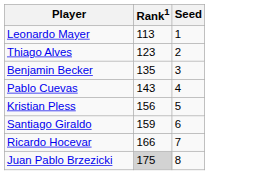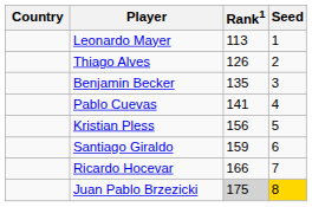 <table class="sortable wikitable">
 <tr>
+<th width="70">Country</th>
 <th width="175">Player</th>
 <th>Rank<sup>1</sup></th>
 <th>Seed</th>
 </tr>
 <tr>
+<td></td>
 <td><a href='#'>Leonardo Mayer</a></td>
 <td>113</td>
 <td>1</td>
 </tr>
 <tr>
+<td></td>
 <td><a href='#'>Thiago Alves</a></td>
-<td>123</td>
+<td>126</td>
 <td>2</td>
 </tr>
 <tr>
+<td></td>
 <td><a href='#'>Benjamin Becker</a></td>
 <td>135</td>
 <td>3</td>
 </tr>
 <tr>
+<td></td>
 <td><a href='#'>Pablo Cuevas</a></td>
-<td>143</td>
+<td>141</td>
 <td>4</td>
 </tr>
 <tr>
+<td></td>
 <td><a href='#'>Kristian Pless</a></td>
 <td>156</td>
 <td>5</td>
 </tr>
 <tr>
+<td></td>
 <td><a href='#'>Santiago Giraldo</a></td>
 <td>159</td>
 <td>6</td>
 </tr>
 <tr>
+<td></td>
 <td><a href='#'>Ricardo Hocevar</a></td>
 <td>166</td>
 <td>7</td>
 </tr>
 <tr>
+<td></td>
 <td><a href='#'>Juan Pablo Brzezicki</a></td>
 <td style="background: lightgrey;">175</td>
-<td>8</td>
+<td style="background: gold;">8</td>
 </tr>
 </table>
